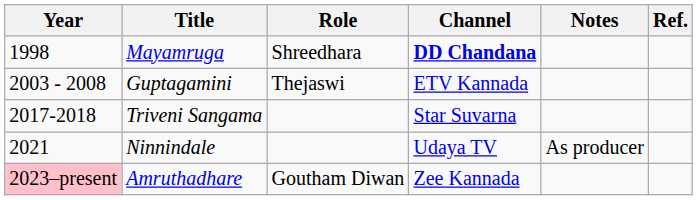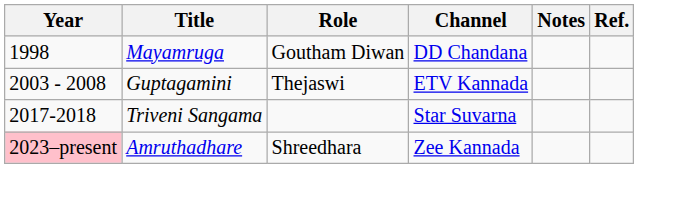 <table class="wikitable">
 <tr>
 <th>Year</th>
 <th>Title</th>
 <th>Role</th>
 <th>Channel</th>
 <th>Notes</th>
 <th>Ref.</th>
 </tr>
 <tr>
 <td>1998</td>
 <td><em><a href='#'>Mayamruga</a></em></td>
-<td>Shreedhara</td>
-<td><strong><a href='#'>DD Chandana</a></strong></td>
+<td>Goutham Diwan</td>
+<td><a href='#'>DD Chandana</a></td>
 <td></td>
 <td></td>
 </tr>
 <tr>
 <td>2003 - 2008</td>
 <td><em>Guptagamini</em></td>
 <td>Thejaswi</td>
 <td><a href='#'>ETV Kannada</a></td>
 <td></td>
 <td></td>
 </tr>
 <tr>
 <td>2017-2018</td>
 <td><em>Triveni Sangama</em></td>
 <td></td>
 <td><a href='#'>Star Suvarna</a></td>
 <td></td>
 <td></td>
 </tr>
 <tr>
-<td>2021</td>
-<td><em>Ninnindale</em></td>
-<td></td>
-<td><a href='#'>Udaya TV</a></td>
-<td>As producer</td>
-<td></td>
-</tr>
-<tr>
 <td style="background: pink;">2023–present</td>
 <td><em><a href='#'>Amruthadhare</a></em></td>
-<td>Goutham Diwan</td>
+<td>Shreedhara</td>
 <td><a href='#'>Zee Kannada</a></td>
 <td></td>
 <td></td>
 </tr>
 </table>
